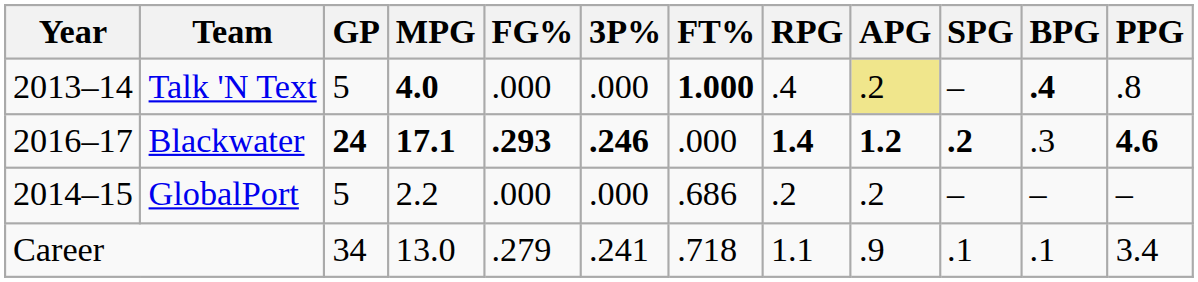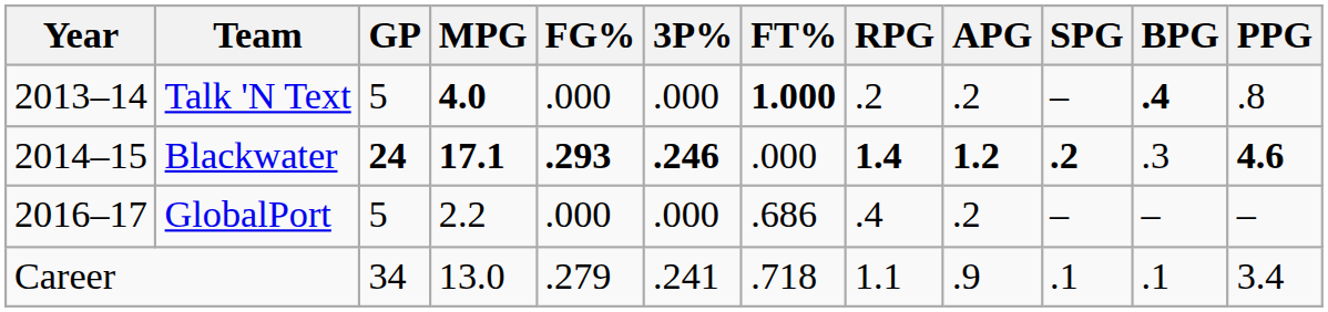 <table class="wikitable sortable">
 <tr>
 <th>Year</th>
 <th>Team</th>
 <th>GP</th>
 <th>MPG</th>
 <th>FG%</th>
 <th>3P%</th>
 <th>FT%</th>
 <th>RPG</th>
 <th>APG</th>
 <th>SPG</th>
 <th>BPG</th>
 <th>PPG</th>
 </tr>
 <tr>
 <td>2013–14</td>
 <td><a href='#'>Talk 'N Text</a></td>
 <td>5</td>
 <td><strong>4.0</strong></td>
 <td>.000</td>
 <td>.000</td>
 <td><strong>1.000</strong></td>
-<td>.4</td>
-<td style="background: khaki;">.2</td>
+<td>.2</td>
+<td>.2</td>
 <td>–</td>
 <td><strong>.4</strong></td>
 <td>.8</td>
 </tr>
 <tr>
-<td>2016–17</td>
+<td>2014–15</td>
 <td><a href='#'>Blackwater</a></td>
 <td><strong>24</strong></td>
 <td><strong>17.1</strong></td>
 <td><strong>.293</strong></td>
 <td><strong>.246</strong></td>
 <td>.000</td>
 <td><strong>1.4</strong></td>
 <td><strong>1.2</strong></td>
 <td><strong>.2</strong></td>
 <td>.3</td>
 <td><strong>4.6</strong></td>
 </tr>
 <tr>
-<td>2014–15</td>
+<td>2016–17</td>
 <td><a href='#'>GlobalPort</a></td>
 <td>5</td>
 <td>2.2</td>
 <td>.000</td>
 <td>.000</td>
 <td>.686</td>
-<td>.2</td>
+<td>.4</td>
 <td>.2</td>
 <td>–</td>
 <td>–</td>
 <td>–</td>
 </tr>
 <tr>
 <td colspan="2">Career</td>
 <td>34</td>
 <td>13.0</td>
 <td>.279</td>
 <td>.241</td>
 <td>.718</td>
 <td>1.1</td>
 <td>.9</td>
 <td>.1</td>
 <td>.1</td>
 <td>3.4</td>
 </tr>
 </table>
